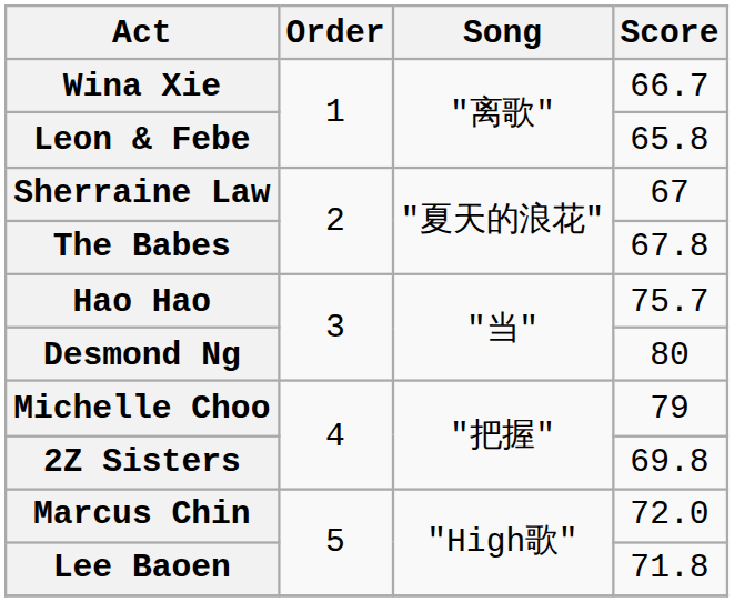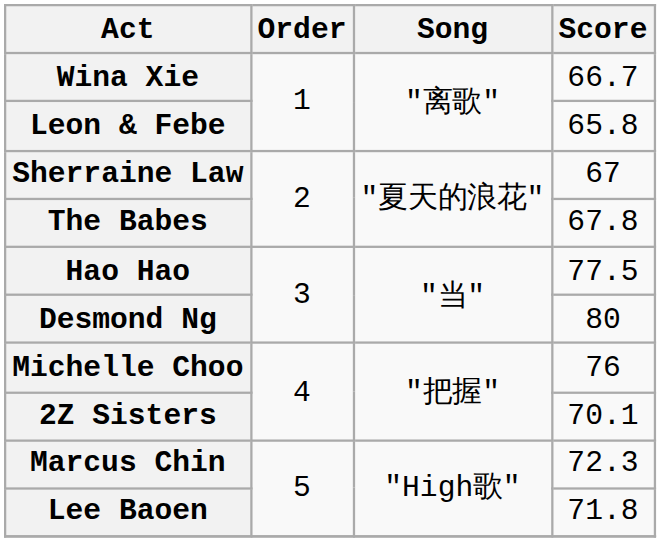 <table class="wikitable plainrowheaders" style="text-align:center;">
 <tr>
 <th scope="col">Act</th>
 <th scope="col">Order</th>
 <th scope="col">Song</th>
 <th scope="col">Score</th>
 </tr>
 <tr>
 <th scope="row">Wina Xie</th>
 <td rowspan="2">1</td>
 <td rowspan="2">"离歌"</td>
 <td>66.7</td>
 </tr>
 <tr>
 <th scope="row">Leon & Febe</th>
 <td>65.8</td>
 </tr>
 <tr>
 <th scope="row">Sherraine Law</th>
 <td rowspan="2">2</td>
 <td rowspan="2">"夏天的浪花"</td>
 <td>67</td>
 </tr>
 <tr>
 <th scope="row">The Babes</th>
 <td>67.8</td>
 </tr>
 <tr>
 <th scope="row">Hao Hao</th>
 <td rowspan="2">3</td>
 <td rowspan="2">"当"</td>
-<td>75.7</td>
+<td>77.5</td>
 </tr>
 <tr>
 <th scope="row">Desmond Ng</th>
 <td>80</td>
 </tr>
 <tr>
 <th scope="row">Michelle Choo</th>
 <td rowspan="2">4</td>
 <td rowspan="2">"把握"</td>
-<td>79</td>
+<td>76</td>
 </tr>
 <tr>
 <th scope="row">2Z Sisters</th>
-<td>69.8</td>
+<td>70.1</td>
 </tr>
 <tr>
 <th scope="row">Marcus Chin</th>
 <td rowspan="2">5</td>
 <td rowspan="2">"High歌"</td>
-<td>72.0</td>
+<td>72.3</td>
 </tr>
 <tr>
 <th scope="row">Lee Baoen</th>
 <td>71.8</td>
 </tr>
 <tr>
 </tr>
 </table>
